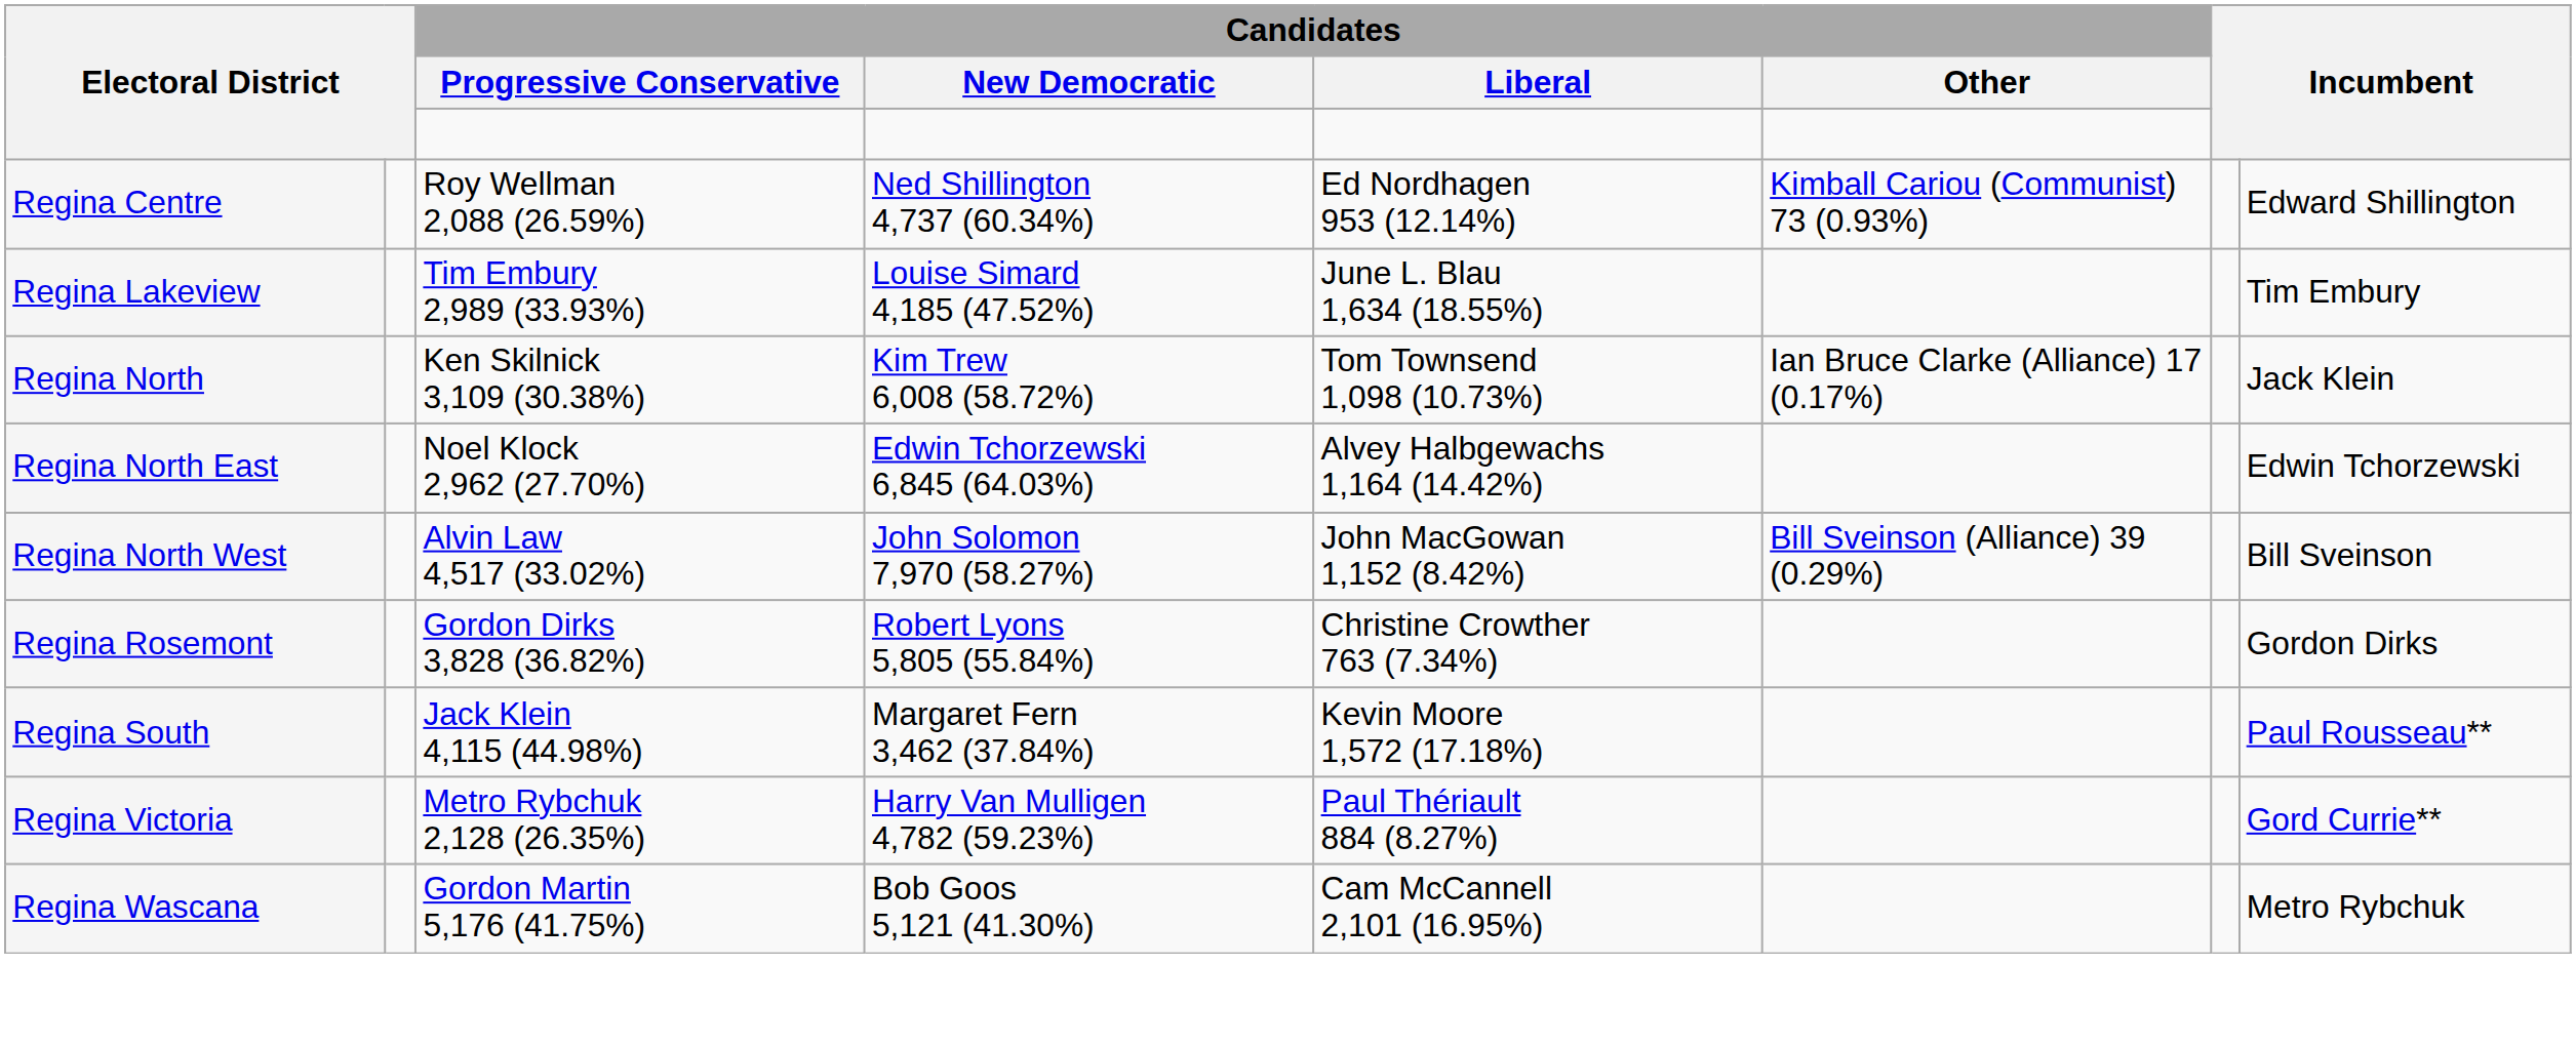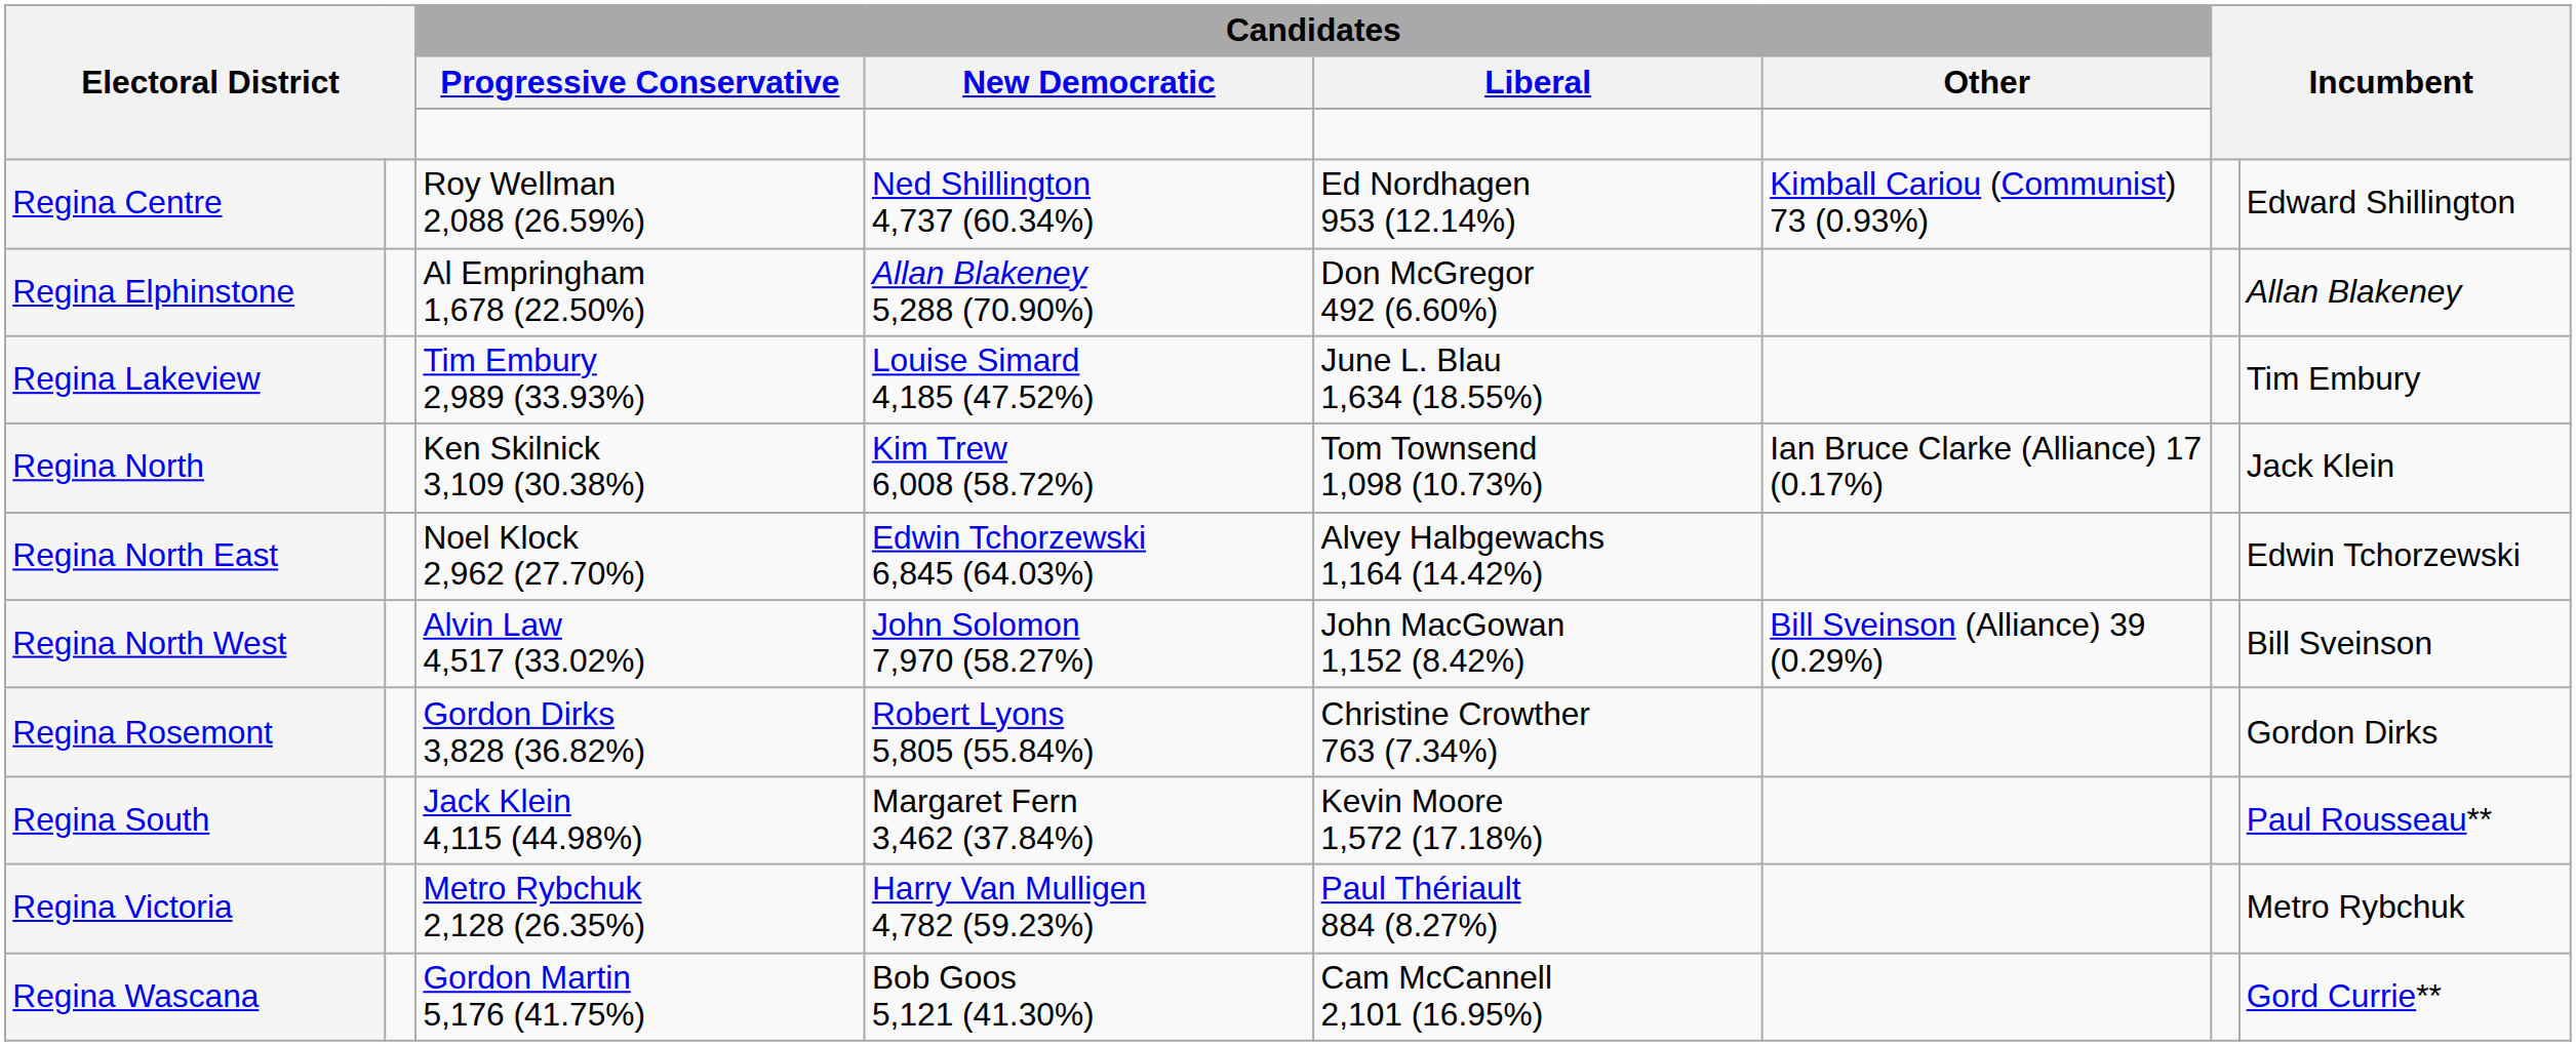 <table class="wikitable" style="width:100%">
 <tr>
 <th style="width:16%;" style="background:darkgrey;" rowspan=3 colspan=2>Electoral District</th>
 <th style="background:darkgrey;" colspan=4>Candidates</th>
 <th style="width:14%;" style="background:darkgrey;" rowspan=3 colspan=2>Incumbent</th>
 </tr>
 <tr>
 <th width=17.5%><a href='#'>Progressive Conservative</a></th>
 <th width=17.5%><a href='#'>New Democratic</a></th>
 <th width=17.5%><a href='#'>Liberal</a></th>
 <th width=17.5%>Other</th>
 </tr>
 <tr>
 <td width=17.5% > </td>
 <td width=17.5% > </td>
 <td width=17.5% > </td>
 <td width=17.5% > </td>
 </tr>
 <tr>
 <td bgcolor=whitesmoke><a href='#'>Regina Centre</a></td>
 <td> </td>
 <td>Roy Wellman <br>2,088 (26.59%)</td>
 <td><a href='#'>Ned Shillington</a> <br>4,737 (60.34%)</td>
 <td>Ed Nordhagen <br>953 (12.14%)</td>
 <td><a href='#'>Kimball Cariou</a> (<a href='#'>Communist</a>) <br>73 (0.93%)</td>
 <td> </td>
 <td>Edward Shillington</td>
+</tr>
+<tr>
+<td bgcolor=whitesmoke><a href='#'>Regina Elphinstone</a></td>
+<td> </td>
+<td>Al Empringham <br>1,678 (22.50%)</td>
+<td><em><a href='#'>Allan Blakeney</a></em> <br>5,288 (70.90%)</td>
+<td>Don McGregor <br>492 (6.60%)</td>
+<td></td>
+<td> </td>
+<td><em>Allan Blakeney</em></td>
 </tr>
 <tr>
 <td bgcolor=whitesmoke><a href='#'>Regina Lakeview</a></td>
 <td> </td>
 <td><a href='#'>Tim Embury</a> <br>2,989 (33.93%)</td>
 <td><a href='#'>Louise Simard</a> <br>4,185 (47.52%)</td>
 <td>June L. Blau <br>1,634 (18.55%)</td>
 <td></td>
 <td> </td>
 <td>Tim Embury</td>
 </tr>
 <tr>
 <td bgcolor=whitesmoke><a href='#'>Regina North</a></td>
 <td> </td>
 <td>Ken Skilnick <br>3,109 (30.38%)</td>
 <td><a href='#'>Kim Trew</a> <br>6,008 (58.72%)</td>
 <td>Tom Townsend <br>1,098 (10.73%)</td>
 <td>Ian Bruce Clarke (Alliance) 17 (0.17%)</td>
 <td> </td>
 <td>Jack Klein</td>
 </tr>
 <tr>
 <td bgcolor=whitesmoke><a href='#'>Regina North East</a></td>
 <td> </td>
 <td>Noel Klock <br>2,962 (27.70%)</td>
 <td><a href='#'>Edwin Tchorzewski</a> <br>6,845 (64.03%)</td>
 <td>Alvey Halbgewachs <br>1,164 (14.42%)</td>
 <td></td>
 <td> </td>
 <td>Edwin Tchorzewski</td>
 </tr>
 <tr>
 <td bgcolor=whitesmoke><a href='#'>Regina North West</a></td>
 <td> </td>
 <td><a href='#'>Alvin Law</a> <br>4,517 (33.02%)</td>
 <td><a href='#'>John Solomon</a> <br>7,970 (58.27%)</td>
 <td>John MacGowan <br>1,152 (8.42%)</td>
 <td><a href='#'>Bill Sveinson</a> (Alliance) 39 (0.29%)</td>
 <td> </td>
 <td>Bill Sveinson</td>
 </tr>
 <tr>
 <td bgcolor=whitesmoke><a href='#'>Regina Rosemont</a></td>
 <td> </td>
 <td><a href='#'>Gordon Dirks</a> <br>3,828 (36.82%)</td>
 <td><a href='#'>Robert Lyons</a> <br>5,805 (55.84%)</td>
 <td>Christine Crowther <br>763 (7.34%)</td>
 <td></td>
 <td> </td>
 <td>Gordon Dirks</td>
 </tr>
 <tr>
 <td bgcolor=whitesmoke><a href='#'>Regina South</a></td>
 <td> </td>
 <td><a href='#'>Jack Klein</a> <br>4,115 (44.98%)</td>
 <td>Margaret Fern <br>3,462 (37.84%)</td>
 <td>Kevin Moore <br>1,572 (17.18%)</td>
 <td></td>
 <td> </td>
 <td><a href='#'>Paul Rousseau</a>**</td>
 </tr>
 <tr>
 <td bgcolor=whitesmoke><a href='#'>Regina Victoria</a></td>
 <td> </td>
 <td><a href='#'>Metro Rybchuk</a> <br>2,128 (26.35%)</td>
 <td><a href='#'>Harry Van Mulligen</a> <br>4,782 (59.23%)</td>
 <td><a href='#'>Paul Thériault</a> <br>884 (8.27%)</td>
 <td></td>
 <td> </td>
-<td><a href='#'>Gord Currie</a>**</td>
+<td>Metro Rybchuk</td>
 </tr>
 <tr>
 <td bgcolor=whitesmoke><a href='#'>Regina Wascana</a></td>
 <td> </td>
 <td><a href='#'>Gordon Martin</a> <br>5,176 (41.75%)</td>
 <td>Bob Goos <br>5,121 (41.30%)</td>
 <td>Cam McCannell <br>2,101 (16.95%)</td>
 <td></td>
 <td> </td>
-<td>Metro Rybchuk</td>
+<td><a href='#'>Gord Currie</a>**</td>
 </tr>
 </table>
